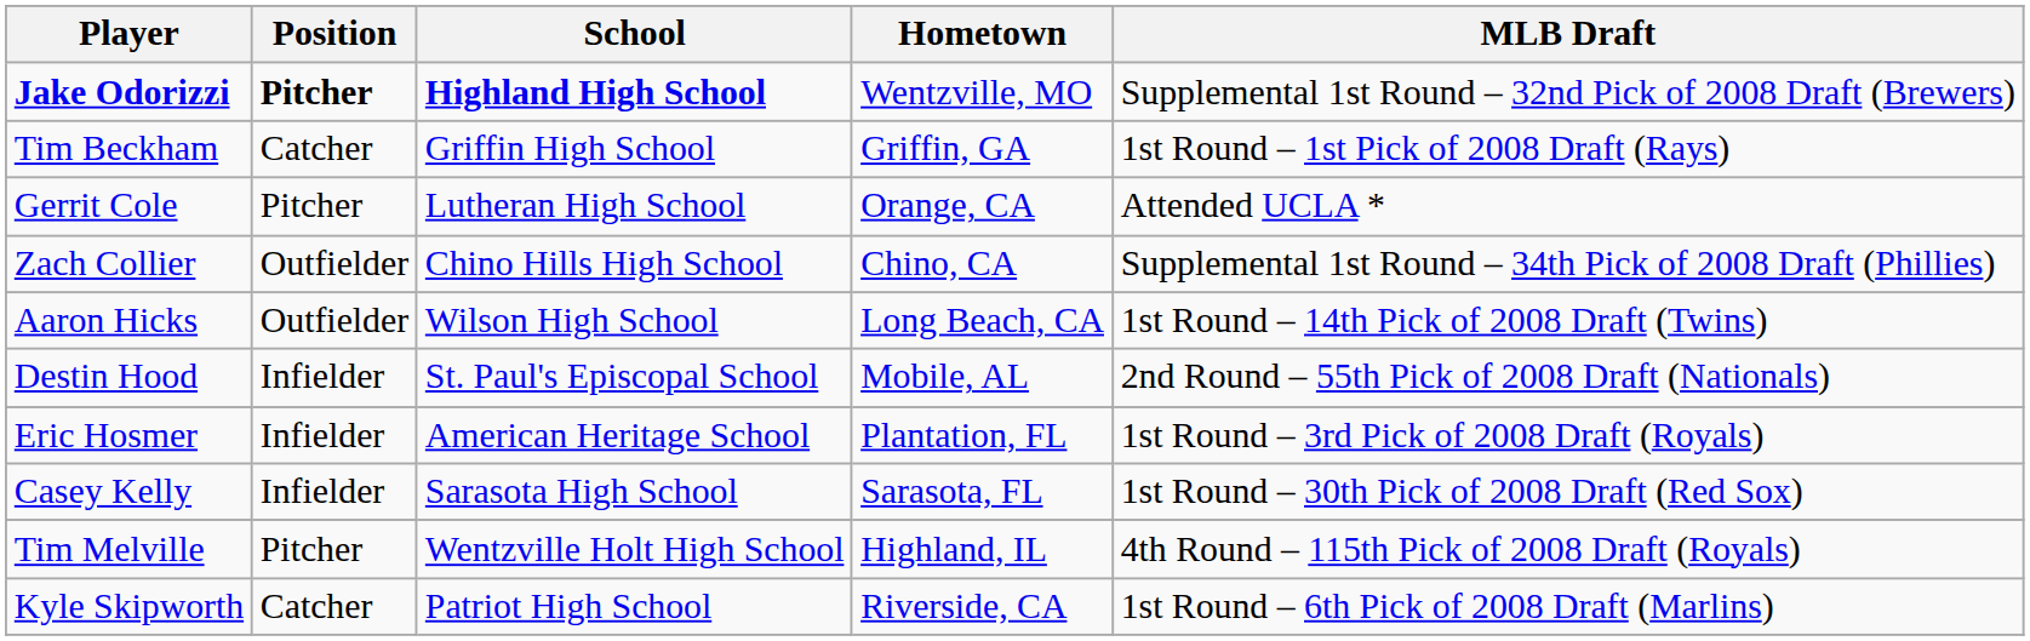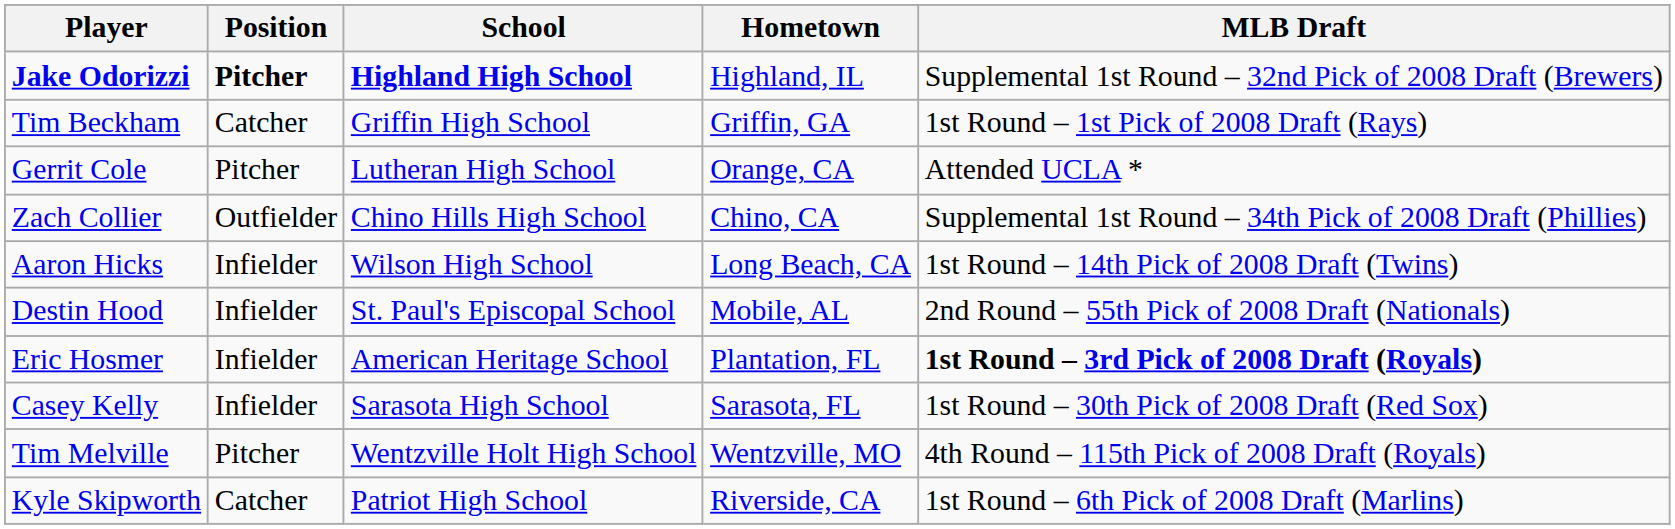 <table class="wikitable">
 <tr>
 <th>Player</th>
 <th>Position</th>
 <th>School</th>
 <th>Hometown</th>
 <th>MLB Draft</th>
 </tr>
 <tr>
 <td><strong><a href='#'>Jake Odorizzi</a></strong></td>
 <td><strong>Pitcher</strong></td>
 <td><strong><a href='#'>Highland High School</a></strong></td>
-<td><a href='#'>Wentzville, MO</a></td>
+<td><a href='#'>Highland, IL</a></td>
 <td>Supplemental 1st Round – <a href='#'>32nd Pick of 2008 Draft</a> (<a href='#'>Brewers</a>)</td>
 </tr>
 <tr>
 <td><a href='#'>Tim Beckham</a></td>
 <td>Catcher</td>
 <td><a href='#'>Griffin High School</a></td>
 <td><a href='#'>Griffin, GA</a></td>
 <td>1st Round – <a href='#'>1st Pick of 2008 Draft</a> (<a href='#'>Rays</a>)</td>
 </tr>
 <tr>
 <td><a href='#'>Gerrit Cole</a></td>
 <td>Pitcher</td>
 <td><a href='#'>Lutheran High School</a></td>
 <td><a href='#'>Orange, CA</a></td>
 <td>Attended <a href='#'>UCLA</a> *</td>
 </tr>
 <tr>
 <td><a href='#'>Zach Collier</a></td>
 <td>Outfielder</td>
 <td><a href='#'>Chino Hills High School</a></td>
 <td><a href='#'>Chino, CA</a></td>
 <td>Supplemental 1st Round – <a href='#'>34th Pick of 2008 Draft</a> (<a href='#'>Phillies</a>)</td>
 </tr>
 <tr>
 <td><a href='#'>Aaron Hicks</a></td>
-<td>Outfielder</td>
+<td>Infielder</td>
 <td><a href='#'>Wilson High School</a></td>
 <td><a href='#'>Long Beach, CA</a></td>
 <td>1st Round – <a href='#'>14th Pick of 2008 Draft</a> (<a href='#'>Twins</a>)</td>
 </tr>
 <tr>
 <td><a href='#'>Destin Hood</a></td>
 <td>Infielder</td>
 <td><a href='#'>St. Paul's Episcopal School</a></td>
 <td><a href='#'>Mobile, AL</a></td>
 <td>2nd Round – <a href='#'>55th Pick of 2008 Draft</a> (<a href='#'>Nationals</a>)</td>
 </tr>
 <tr>
 <td><a href='#'>Eric Hosmer</a></td>
 <td>Infielder</td>
 <td><a href='#'>American Heritage School</a></td>
 <td><a href='#'>Plantation, FL</a></td>
-<td>1st Round – <a href='#'>3rd Pick of 2008 Draft</a> (<a href='#'>Royals</a>)</td>
+<td><strong>1st Round – <a href='#'>3rd Pick of 2008 Draft</a> (<a href='#'>Royals</a>)</strong></td>
 </tr>
 <tr>
 <td><a href='#'>Casey Kelly</a></td>
 <td>Infielder</td>
 <td><a href='#'>Sarasota High School</a></td>
 <td><a href='#'>Sarasota, FL</a></td>
 <td>1st Round – <a href='#'>30th Pick of 2008 Draft</a> (<a href='#'>Red Sox</a>)</td>
 </tr>
 <tr>
 <td><a href='#'>Tim Melville</a></td>
 <td>Pitcher</td>
 <td><a href='#'>Wentzville Holt High School</a></td>
-<td><a href='#'>Highland, IL</a></td>
+<td><a href='#'>Wentzville, MO</a></td>
 <td>4th Round – <a href='#'>115th Pick of 2008 Draft</a> (<a href='#'>Royals</a>)</td>
 </tr>
 <tr>
 <td><a href='#'>Kyle Skipworth</a></td>
 <td>Catcher</td>
 <td><a href='#'>Patriot High School</a></td>
 <td><a href='#'>Riverside, CA</a></td>
 <td>1st Round – <a href='#'>6th Pick of 2008 Draft</a> (<a href='#'>Marlins</a>)</td>
 </tr>
 </table>
